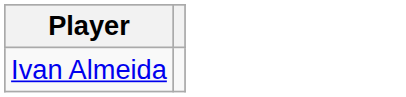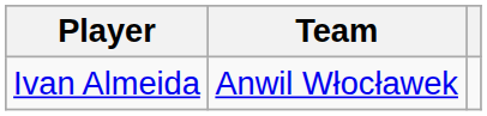 <table class="wikitable">
 <tr>
 <th>Player</th>
+<th>Team</th>
 <th></th>
 </tr>
 <tr>
 <td> <a href='#'>Ivan Almeida</a></td>
+<td><a href='#'>Anwil Włocławek</a></td>
 <td></td>
 </tr>
 </table>
